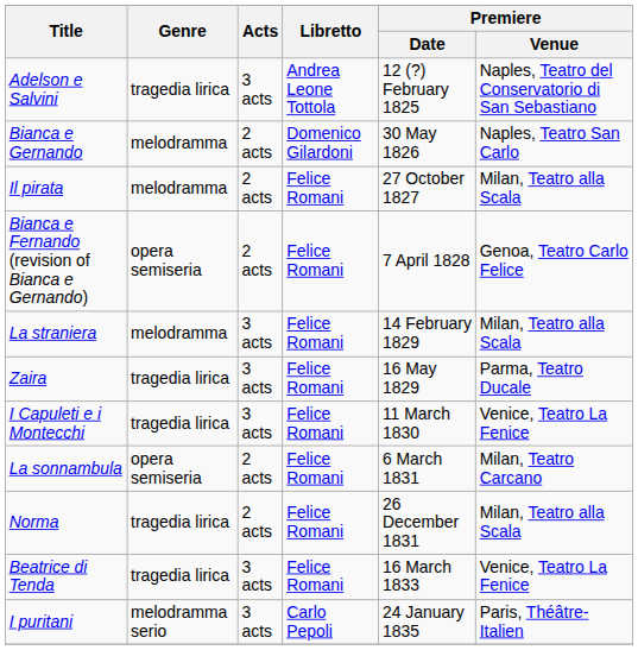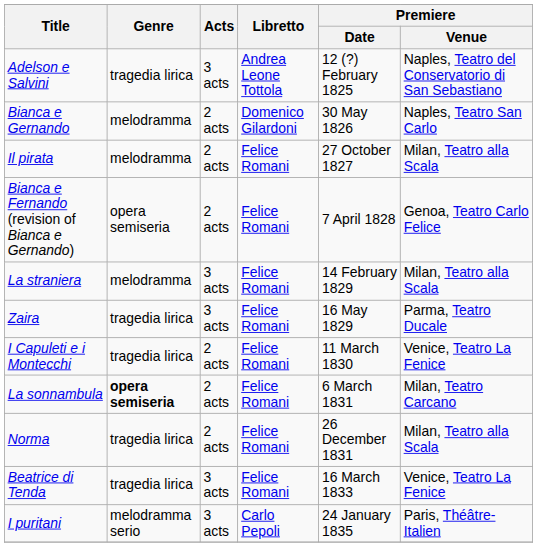 <table class = "wikitable sortable plainrowheaders">
 <tr>
 </tr>
 <tr>
 <th rowspan="2">Title</th>
 <th rowspan="2">Genre</th>
 <th rowspan="2">Acts</th>
 <th rowspan="2">Libretto</th>
 <th colspan="2">Premiere</th>
 </tr>
 <tr>
 <th>Date</th>
 <th>Venue</th>
 </tr>
 <tr>
 <td><em><a href='#'>Adelson e Salvini</a></em></td>
 <td>tragedia lirica</td>
 <td>3 acts</td>
 <td><a href='#'>Andrea Leone Tottola</a></td>
 <td>12 (?) February 1825</td>
 <td>Naples, <a href='#'>Teatro del Conservatorio di San Sebastiano</a></td>
 </tr>
 <tr>
 <td><em><a href='#'>Bianca e Gernando</a></em></td>
 <td>melodramma</td>
 <td>2 acts</td>
 <td><a href='#'>Domenico Gilardoni</a></td>
 <td>30 May 1826</td>
 <td>Naples, <a href='#'>Teatro San Carlo</a></td>
 </tr>
 <tr>
 <td><em><a href='#'>Il pirata</a></em></td>
 <td>melodramma</td>
 <td>2 acts</td>
 <td><a href='#'>Felice Romani</a></td>
 <td>27 October 1827</td>
 <td>Milan, <a href='#'>Teatro alla Scala</a></td>
 </tr>
 <tr>
 <td><em><a href='#'>Bianca e Fernando</a></em> <br>(revision of <em>Bianca e Gernando</em>)</td>
 <td>opera semiseria</td>
 <td>2 acts</td>
 <td><a href='#'>Felice Romani</a></td>
 <td>7 April 1828</td>
 <td>Genoa, <a href='#'>Teatro Carlo Felice</a></td>
 </tr>
 <tr>
 <td><em><a href='#'>La straniera</a></em></td>
 <td>melodramma</td>
 <td>3 acts</td>
 <td><a href='#'>Felice Romani</a></td>
 <td>14 February 1829</td>
 <td>Milan, <a href='#'>Teatro alla Scala</a></td>
 </tr>
 <tr>
 <td><em><a href='#'>Zaira</a></em></td>
 <td>tragedia lirica</td>
 <td>3 acts</td>
 <td><a href='#'>Felice Romani</a></td>
 <td>16 May 1829</td>
 <td>Parma, <a href='#'>Teatro Ducale</a></td>
 </tr>
 <tr>
 <td><em><a href='#'>I Capuleti e i Montecchi</a></em></td>
 <td>tragedia lirica</td>
-<td>3 acts</td>
+<td>2 acts</td>
 <td><a href='#'>Felice Romani</a></td>
 <td>11 March 1830</td>
 <td>Venice, <a href='#'>Teatro La Fenice</a></td>
 </tr>
 <tr>
 <td><em><a href='#'>La sonnambula</a></em></td>
-<td>opera semiseria</td>
+<td><strong>opera semiseria</strong></td>
 <td>2 acts</td>
 <td><a href='#'>Felice Romani</a></td>
 <td>6 March 1831</td>
 <td>Milan, <a href='#'>Teatro Carcano</a></td>
 </tr>
 <tr>
 <td><em><a href='#'>Norma</a></em></td>
 <td>tragedia lirica</td>
 <td>2 acts</td>
 <td><a href='#'>Felice Romani</a></td>
 <td>26 December 1831</td>
 <td>Milan, <a href='#'>Teatro alla Scala</a></td>
 </tr>
 <tr>
 <td><em><a href='#'>Beatrice di Tenda</a></em></td>
 <td>tragedia lirica</td>
 <td>3 acts</td>
 <td><a href='#'>Felice Romani</a></td>
 <td>16 March 1833</td>
 <td>Venice, <a href='#'>Teatro La Fenice</a></td>
 </tr>
 <tr>
 <td><em><a href='#'>I puritani</a></em></td>
 <td>melodramma serio</td>
 <td>3 acts</td>
 <td><a href='#'>Carlo Pepoli</a></td>
 <td>24 January 1835</td>
 <td>Paris, <a href='#'>Théâtre-Italien</a></td>
 </tr>
 <tr>
 </tr>
 </table>
